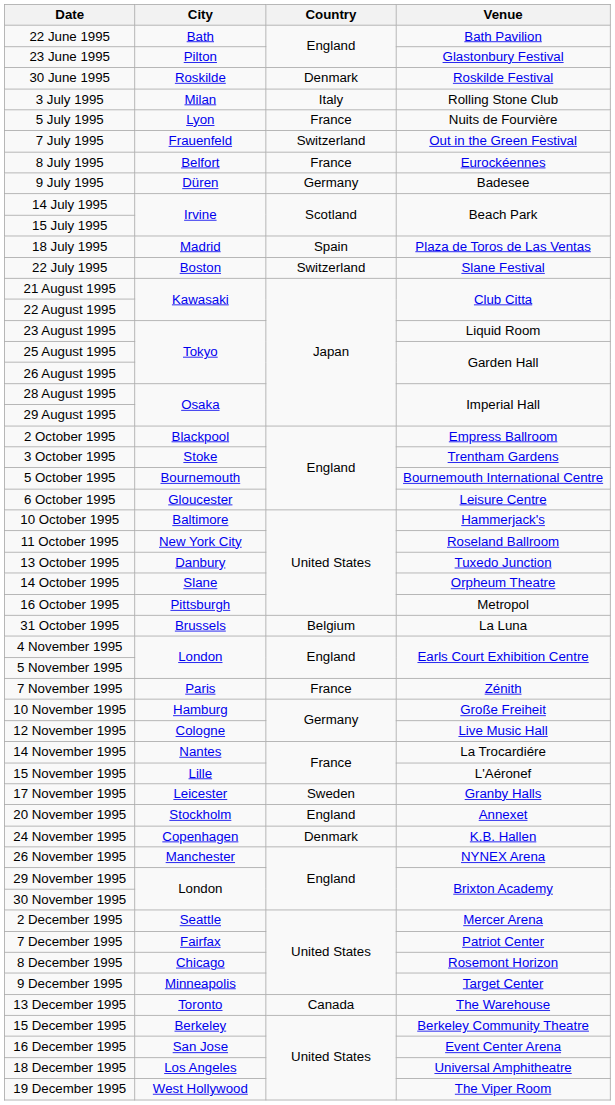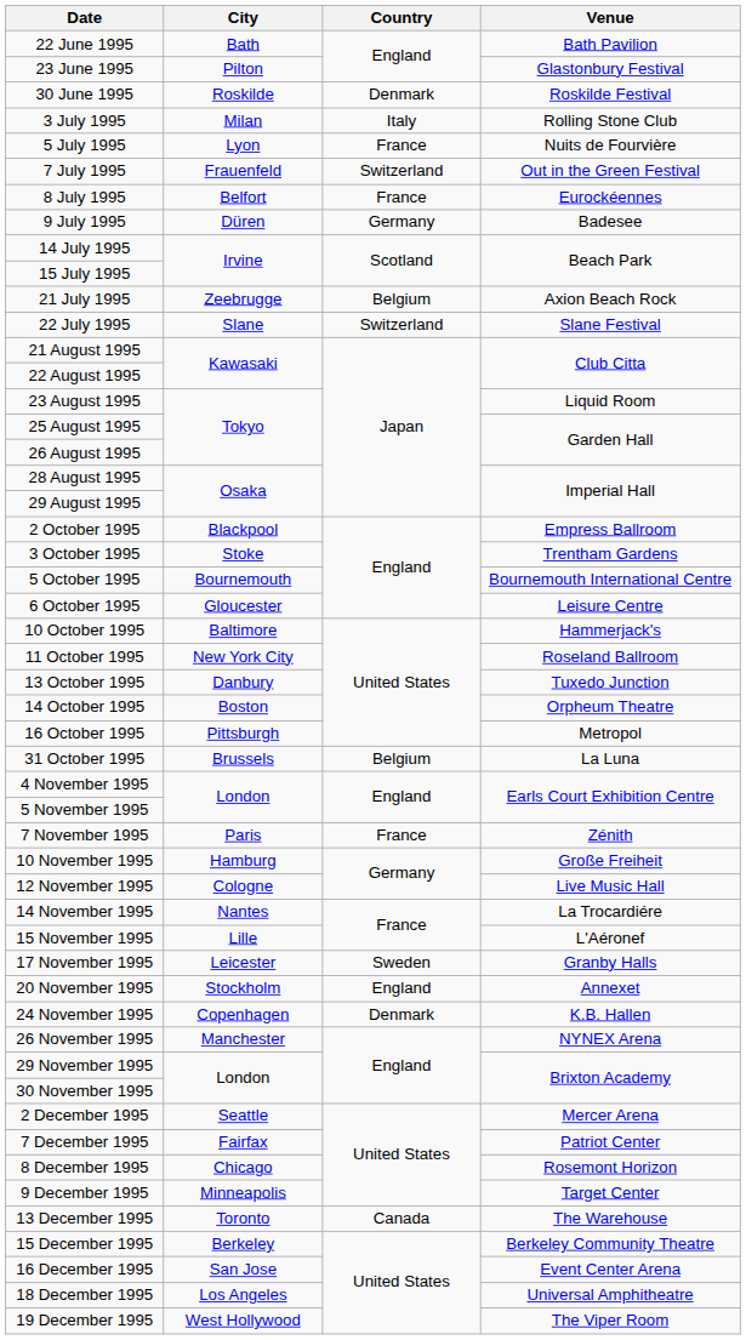 <table class="wikitable" style="text-align:center;">
 <tr>
 <th width="150">Date</th>
 <th width="150">City</th>
 <th width="150">Country</th>
 <th width="250">Venue</th>
 </tr>
 <tr>
 <td>22 June 1995</td>
 <td><a href='#'>Bath</a></td>
 <td rowspan="2">England</td>
 <td><a href='#'>Bath Pavilion</a></td>
 </tr>
 <tr>
 <td>23 June 1995</td>
 <td><a href='#'>Pilton</a></td>
 <td><a href='#'>Glastonbury Festival</a></td>
 </tr>
 <tr>
 <td>30 June 1995</td>
 <td><a href='#'>Roskilde</a></td>
 <td>Denmark</td>
 <td><a href='#'>Roskilde Festival</a></td>
 </tr>
 <tr>
 <td>3 July 1995</td>
 <td><a href='#'>Milan</a></td>
 <td>Italy</td>
 <td>Rolling Stone Club</td>
 </tr>
 <tr>
 <td>5 July 1995</td>
 <td><a href='#'>Lyon</a></td>
 <td>France</td>
 <td>Nuits de Fourvière</td>
 </tr>
 <tr>
 <td>7 July 1995</td>
 <td><a href='#'>Frauenfeld</a></td>
 <td>Switzerland</td>
 <td><a href='#'>Out in the Green Festival</a></td>
 </tr>
 <tr>
 <td>8 July 1995</td>
 <td><a href='#'>Belfort</a></td>
 <td>France</td>
 <td><a href='#'>Eurockéennes</a></td>
 </tr>
 <tr>
 <td>9 July 1995</td>
 <td><a href='#'>Düren</a></td>
 <td>Germany</td>
 <td>Badesee</td>
 </tr>
 <tr>
 <td>14 July 1995</td>
 <td rowspan="2"><a href='#'>Irvine</a></td>
 <td rowspan="2">Scotland</td>
 <td rowspan="2">Beach Park</td>
 </tr>
 <tr>
 <td>15 July 1995</td>
 </tr>
 <tr>
-<td>18 July 1995</td>
-<td><a href='#'>Madrid</a></td>
-<td>Spain</td>
-<td><a href='#'>Plaza de Toros de Las Ventas</a></td>
+<td>21 July 1995</td>
+<td><a href='#'>Zeebrugge</a></td>
+<td>Belgium</td>
+<td>Axion Beach Rock</td>
 </tr>
 <tr>
 <td>22 July 1995</td>
-<td><a href='#'>Boston</a></td>
+<td><a href='#'>Slane</a></td>
 <td>Switzerland</td>
 <td><a href='#'>Slane Festival</a></td>
 </tr>
 <tr>
 <td>21 August 1995</td>
 <td rowspan="2"><a href='#'>Kawasaki</a></td>
 <td rowspan="7">Japan</td>
 <td rowspan="2"><a href='#'>Club Citta</a></td>
 </tr>
 <tr>
 <td>22 August 1995</td>
 </tr>
 <tr>
 <td>23 August 1995</td>
 <td rowspan="3"><a href='#'>Tokyo</a></td>
 <td>Liquid Room</td>
 </tr>
 <tr>
 <td>25 August 1995</td>
 <td rowspan="2">Garden Hall</td>
 </tr>
 <tr>
 <td>26 August 1995</td>
 </tr>
 <tr>
 <td>28 August 1995</td>
 <td rowspan="2"><a href='#'>Osaka</a></td>
 <td rowspan="2">Imperial Hall</td>
 </tr>
 <tr>
 <td>29 August 1995</td>
 </tr>
 <tr>
 <td>2 October 1995</td>
 <td><a href='#'>Blackpool</a></td>
 <td rowspan="4">England</td>
 <td><a href='#'>Empress Ballroom</a></td>
 </tr>
 <tr>
 <td>3 October 1995</td>
 <td><a href='#'>Stoke</a></td>
 <td><a href='#'>Trentham Gardens</a></td>
 </tr>
 <tr>
 <td>5 October 1995</td>
 <td><a href='#'>Bournemouth</a></td>
 <td><a href='#'>Bournemouth International Centre</a></td>
 </tr>
 <tr>
 <td>6 October 1995</td>
 <td><a href='#'>Gloucester</a></td>
 <td><a href='#'>Leisure Centre</a></td>
 </tr>
 <tr>
 <td>10 October 1995</td>
 <td><a href='#'>Baltimore</a></td>
 <td rowspan="5">United States</td>
 <td><a href='#'>Hammerjack's</a></td>
 </tr>
 <tr>
 <td>11 October 1995</td>
 <td><a href='#'>New York City</a></td>
 <td><a href='#'>Roseland Ballroom</a></td>
 </tr>
 <tr>
 <td>13 October 1995</td>
 <td><a href='#'>Danbury</a></td>
 <td><a href='#'>Tuxedo Junction</a></td>
 </tr>
 <tr>
 <td>14 October 1995</td>
-<td><a href='#'>Slane</a></td>
+<td><a href='#'>Boston</a></td>
 <td><a href='#'>Orpheum Theatre</a></td>
 </tr>
 <tr>
 <td>16 October 1995</td>
 <td><a href='#'>Pittsburgh</a></td>
 <td>Metropol</td>
 </tr>
 <tr>
 <td>31 October 1995</td>
 <td><a href='#'>Brussels</a></td>
 <td>Belgium</td>
 <td>La Luna</td>
 </tr>
 <tr>
 <td>4 November 1995</td>
 <td rowspan="2"><a href='#'>London</a></td>
 <td rowspan="2">England</td>
 <td rowspan="2"><a href='#'>Earls Court Exhibition Centre</a></td>
 </tr>
 <tr>
 <td>5 November 1995</td>
 </tr>
 <tr>
 <td>7 November 1995</td>
 <td><a href='#'>Paris</a></td>
 <td>France</td>
 <td><a href='#'>Zénith</a></td>
 </tr>
 <tr>
 <td>10 November 1995</td>
 <td><a href='#'>Hamburg</a></td>
 <td rowspan="2">Germany</td>
 <td><a href='#'>Große Freiheit</a></td>
 </tr>
 <tr>
 <td>12 November 1995</td>
 <td><a href='#'>Cologne</a></td>
 <td><a href='#'>Live Music Hall</a></td>
 </tr>
 <tr>
 <td>14 November 1995</td>
 <td><a href='#'>Nantes</a></td>
 <td rowspan="2">France</td>
 <td>La Trocardiére</td>
 </tr>
 <tr>
 <td>15 November 1995</td>
 <td><a href='#'>Lille</a></td>
 <td>L'Aéronef</td>
 </tr>
 <tr>
 <td>17 November 1995</td>
 <td><a href='#'>Leicester</a></td>
 <td>Sweden</td>
 <td><a href='#'>Granby Halls</a></td>
 </tr>
 <tr>
 <td>20 November 1995</td>
 <td><a href='#'>Stockholm</a></td>
 <td>England</td>
 <td><a href='#'>Annexet</a></td>
 </tr>
 <tr>
 <td>24 November 1995</td>
 <td><a href='#'>Copenhagen</a></td>
 <td>Denmark</td>
 <td><a href='#'>K.B. Hallen</a></td>
 </tr>
 <tr>
 <td>26 November 1995</td>
 <td><a href='#'>Manchester</a></td>
 <td rowspan="3">England</td>
 <td><a href='#'>NYNEX Arena</a></td>
 </tr>
 <tr>
 <td>29 November 1995</td>
 <td rowspan="2">London</td>
 <td rowspan="2"><a href='#'>Brixton Academy</a></td>
 </tr>
 <tr>
 <td>30 November 1995</td>
 </tr>
 <tr>
 <td>2 December 1995</td>
 <td><a href='#'>Seattle</a></td>
 <td rowspan="4">United States</td>
 <td><a href='#'>Mercer Arena</a></td>
 </tr>
 <tr>
 <td>7 December 1995</td>
 <td><a href='#'>Fairfax</a></td>
 <td><a href='#'>Patriot Center</a></td>
 </tr>
 <tr>
 <td>8 December 1995</td>
 <td><a href='#'>Chicago</a></td>
 <td><a href='#'>Rosemont Horizon</a></td>
 </tr>
 <tr>
 <td>9 December 1995</td>
 <td><a href='#'>Minneapolis</a></td>
 <td><a href='#'>Target Center</a></td>
 </tr>
 <tr>
 <td>13 December 1995</td>
 <td><a href='#'>Toronto</a></td>
 <td>Canada</td>
 <td><a href='#'>The Warehouse</a></td>
 </tr>
 <tr>
 <td>15 December 1995</td>
 <td><a href='#'>Berkeley</a></td>
 <td rowspan="4">United States</td>
 <td><a href='#'>Berkeley Community Theatre</a></td>
 </tr>
 <tr>
 <td>16 December 1995</td>
 <td><a href='#'>San Jose</a></td>
 <td><a href='#'>Event Center Arena</a></td>
 </tr>
 <tr>
 <td>18 December 1995</td>
 <td><a href='#'>Los Angeles</a></td>
 <td><a href='#'>Universal Amphitheatre</a></td>
 </tr>
 <tr>
 <td>19 December 1995</td>
 <td><a href='#'>West Hollywood</a></td>
 <td><a href='#'>The Viper Room</a></td>
 </tr>
 </table>
